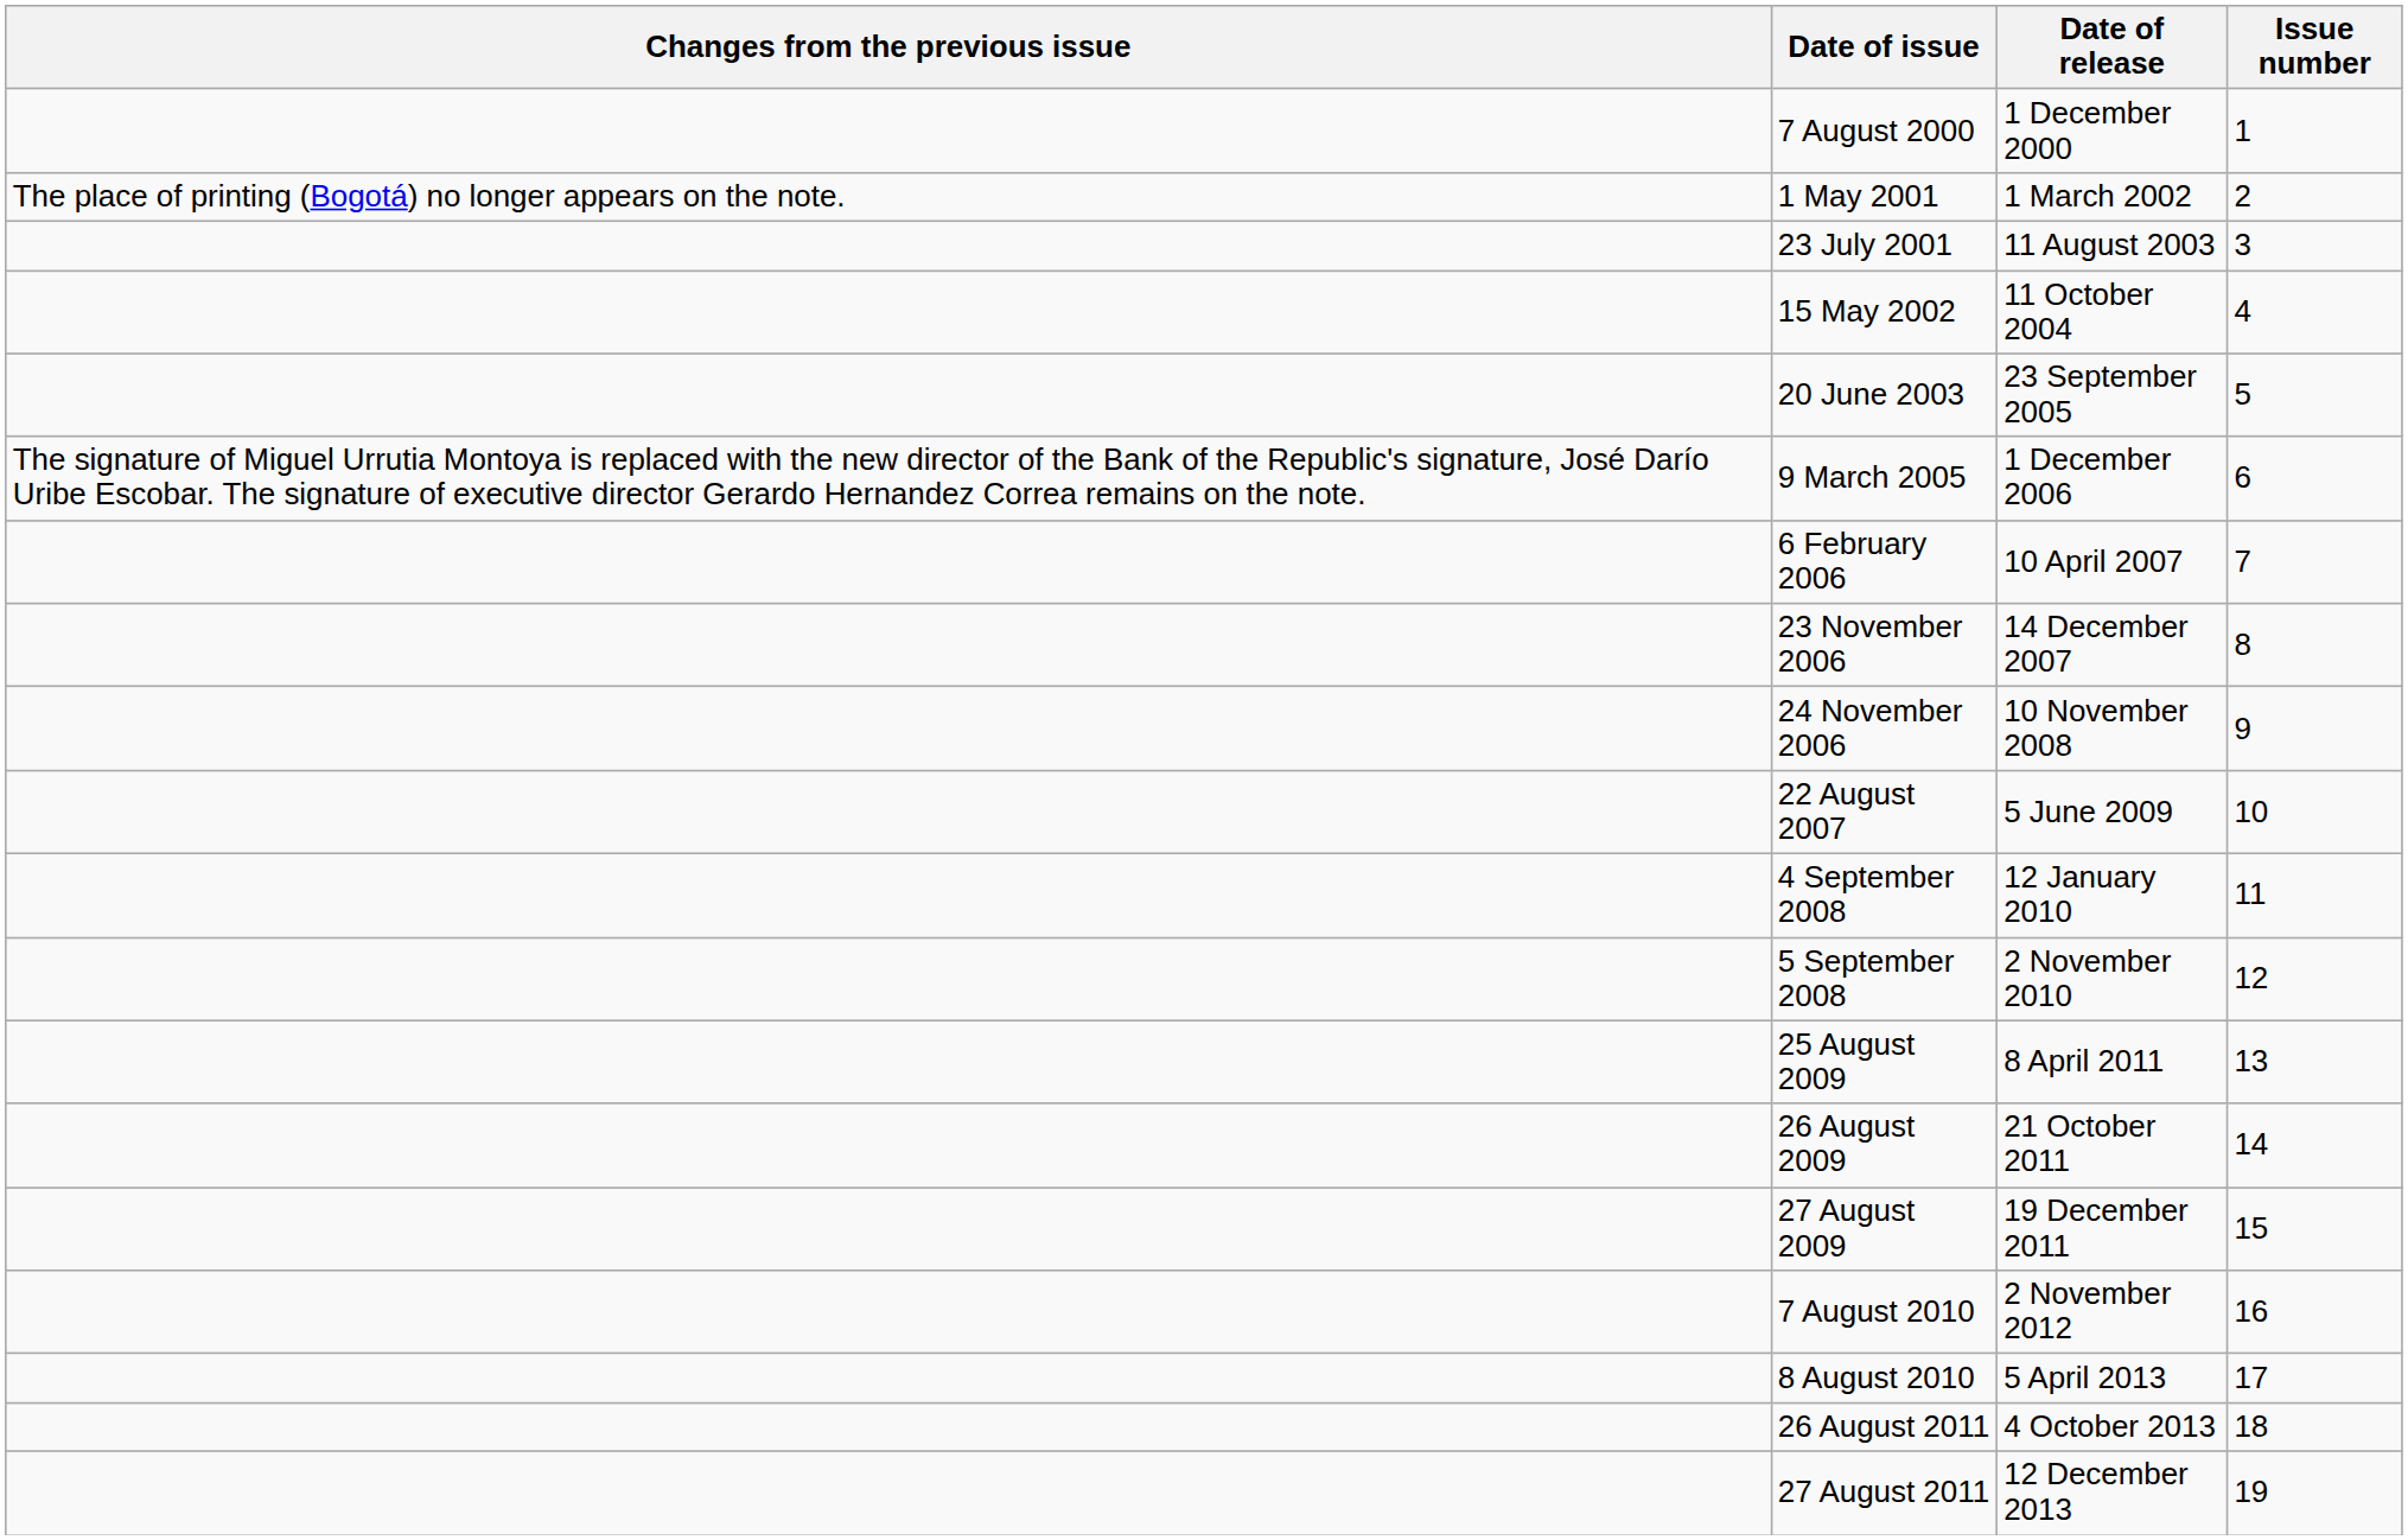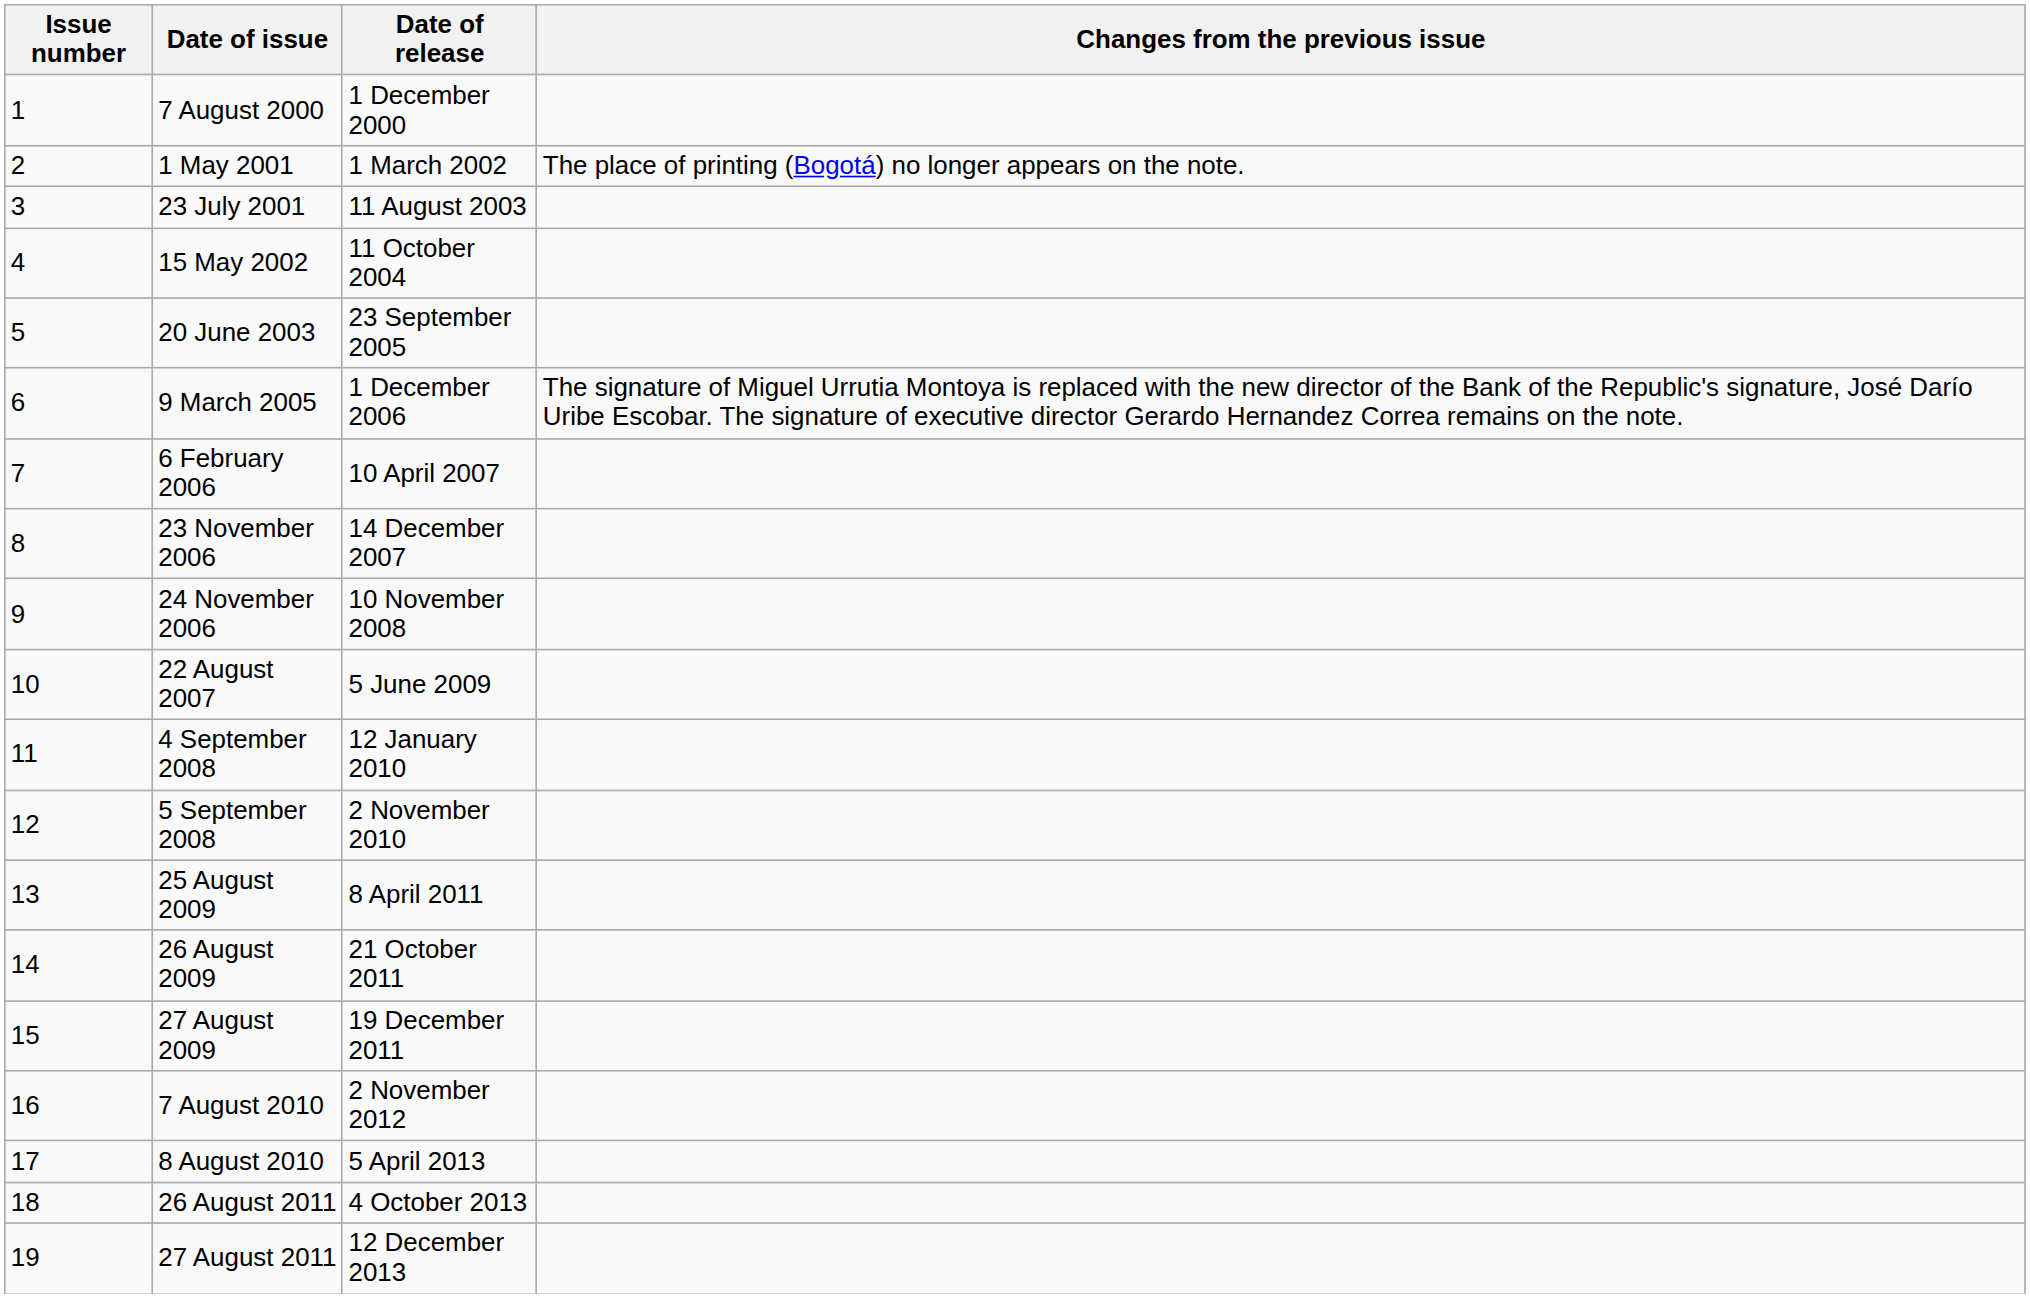 <table class="wikitable sortable">
 <tr>
-<th>Changes from the previous issue</th>
+<th>Issue number</th>
 <th>Date of issue</th>
 <th>Date of release</th>
-<th>Issue number</th>
+<th>Changes from the previous issue</th>
 </tr>
 <tr>
-<td></td>
+<td>1</td>
 <td>7 August 2000</td>
 <td>1 December 2000</td>
-<td>1</td>
+<td></td>
 </tr>
 <tr>
-<td>The place of printing (<a href='#'>Bogotá</a>) no longer appears on the note.</td>
+<td>2</td>
 <td>1 May 2001</td>
 <td>1 March 2002</td>
-<td>2</td>
+<td>The place of printing (<a href='#'>Bogotá</a>) no longer appears on the note.</td>
 </tr>
 <tr>
-<td></td>
+<td>3</td>
 <td>23 July 2001</td>
 <td>11 August 2003</td>
-<td>3</td>
+<td></td>
 </tr>
 <tr>
-<td></td>
+<td>4</td>
 <td>15 May 2002</td>
 <td>11 October 2004</td>
-<td>4</td>
+<td></td>
 </tr>
 <tr>
-<td></td>
+<td>5</td>
 <td>20 June 2003</td>
 <td>23 September 2005</td>
-<td>5</td>
+<td></td>
 </tr>
 <tr>
-<td>The signature of Miguel Urrutia Montoya is replaced with the new director of the Bank of the Republic's signature, José Darío Uribe Escobar. The signature of executive director Gerardo Hernandez Correa remains on the note.</td>
+<td>6</td>
 <td>9 March 2005</td>
 <td>1 December 2006</td>
-<td>6</td>
+<td>The signature of Miguel Urrutia Montoya is replaced with the new director of the Bank of the Republic's signature, José Darío Uribe Escobar. The signature of executive director Gerardo Hernandez Correa remains on the note.</td>
 </tr>
 <tr>
-<td></td>
+<td>7</td>
 <td>6 February 2006</td>
 <td>10 April 2007</td>
-<td>7</td>
+<td></td>
 </tr>
 <tr>
-<td></td>
+<td>8</td>
 <td>23 November 2006</td>
 <td>14 December 2007</td>
-<td>8</td>
+<td></td>
 </tr>
 <tr>
-<td></td>
+<td>9</td>
 <td>24 November 2006</td>
 <td>10 November 2008</td>
-<td>9</td>
+<td></td>
 </tr>
 <tr>
-<td></td>
+<td>10</td>
 <td>22 August 2007</td>
 <td>5 June 2009</td>
-<td>10</td>
+<td></td>
 </tr>
 <tr>
-<td></td>
+<td>11</td>
 <td>4 September 2008</td>
 <td>12 January 2010</td>
-<td>11</td>
+<td></td>
 </tr>
 <tr>
-<td></td>
+<td>12</td>
 <td>5 September 2008</td>
 <td>2 November 2010</td>
-<td>12</td>
+<td></td>
 </tr>
 <tr>
-<td></td>
+<td>13</td>
 <td>25 August 2009</td>
 <td>8 April 2011</td>
-<td>13</td>
+<td></td>
 </tr>
 <tr>
-<td></td>
+<td>14</td>
 <td>26 August 2009</td>
 <td>21 October 2011</td>
-<td>14</td>
+<td></td>
 </tr>
 <tr>
-<td></td>
+<td>15</td>
 <td>27 August 2009</td>
 <td>19 December 2011</td>
-<td>15</td>
+<td></td>
 </tr>
 <tr>
-<td></td>
+<td>16</td>
 <td>7 August 2010</td>
 <td>2 November 2012</td>
-<td>16</td>
+<td></td>
 </tr>
 <tr>
-<td></td>
+<td>17</td>
 <td>8 August 2010</td>
 <td>5 April 2013</td>
-<td>17</td>
+<td></td>
 </tr>
 <tr>
-<td></td>
+<td>18</td>
 <td>26 August 2011</td>
 <td>4 October 2013</td>
-<td>18</td>
+<td></td>
 </tr>
 <tr>
-<td></td>
+<td>19</td>
 <td>27 August 2011</td>
 <td>12 December 2013</td>
-<td>19</td>
+<td></td>
 </tr>
 </table>
